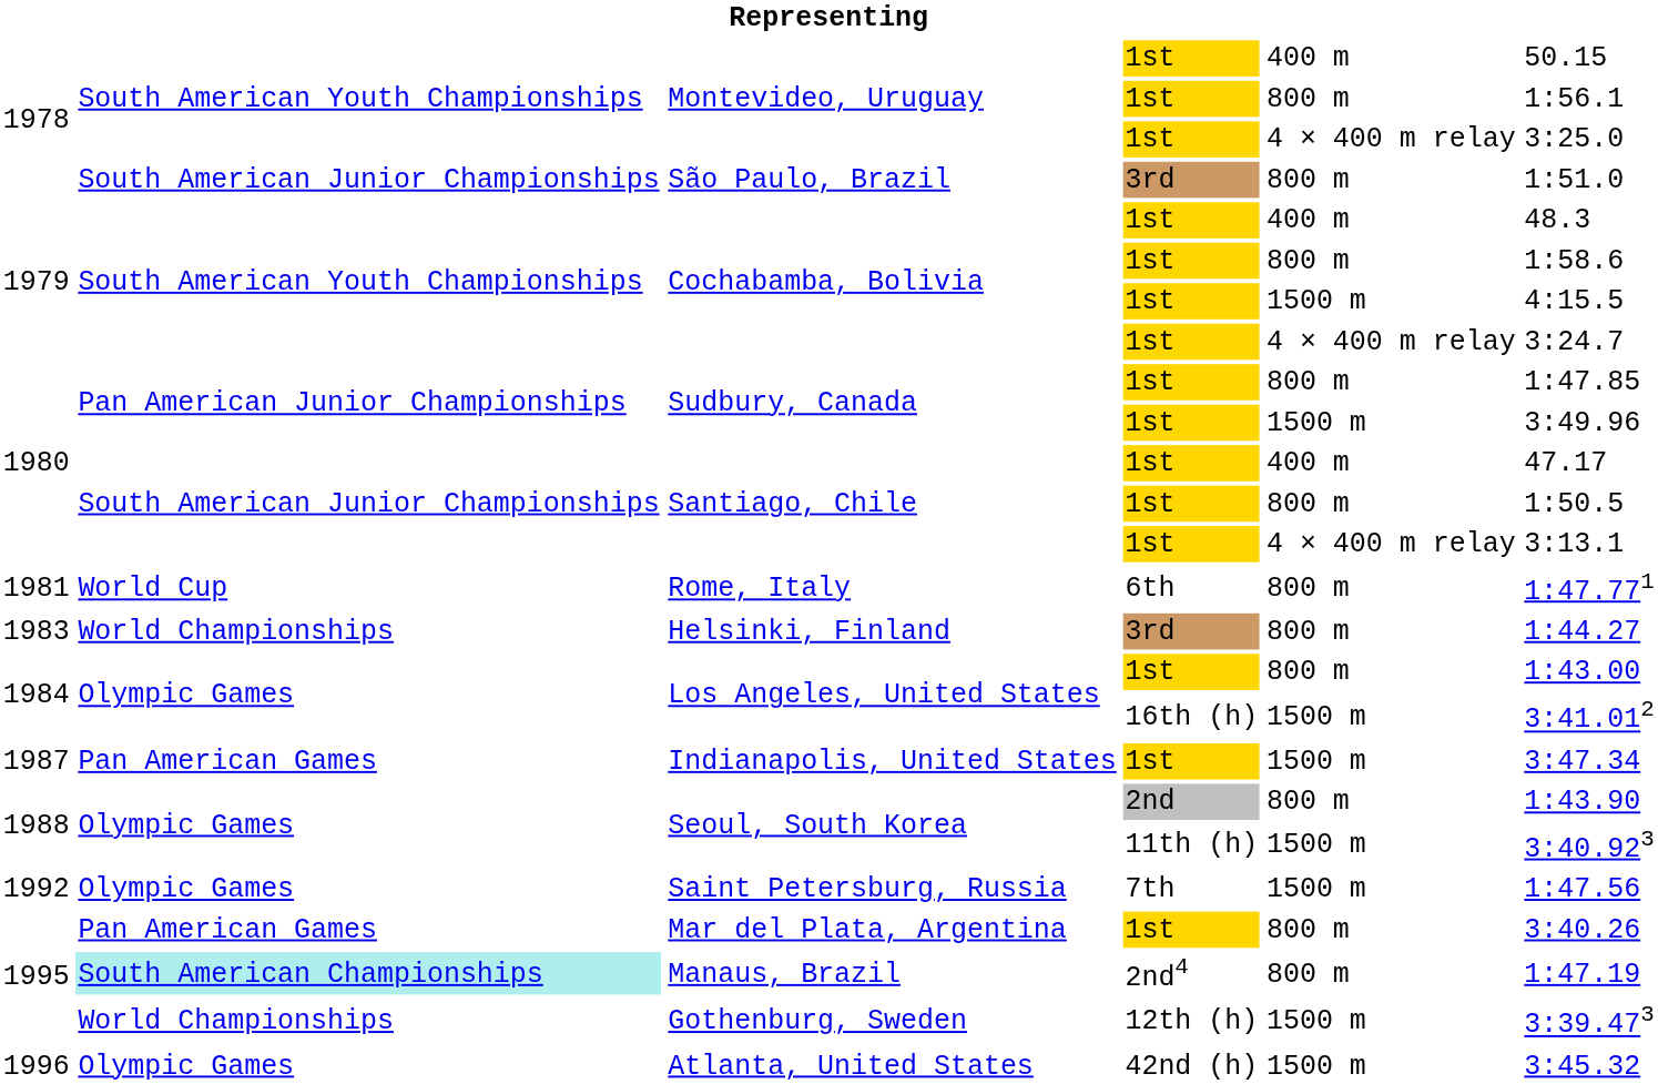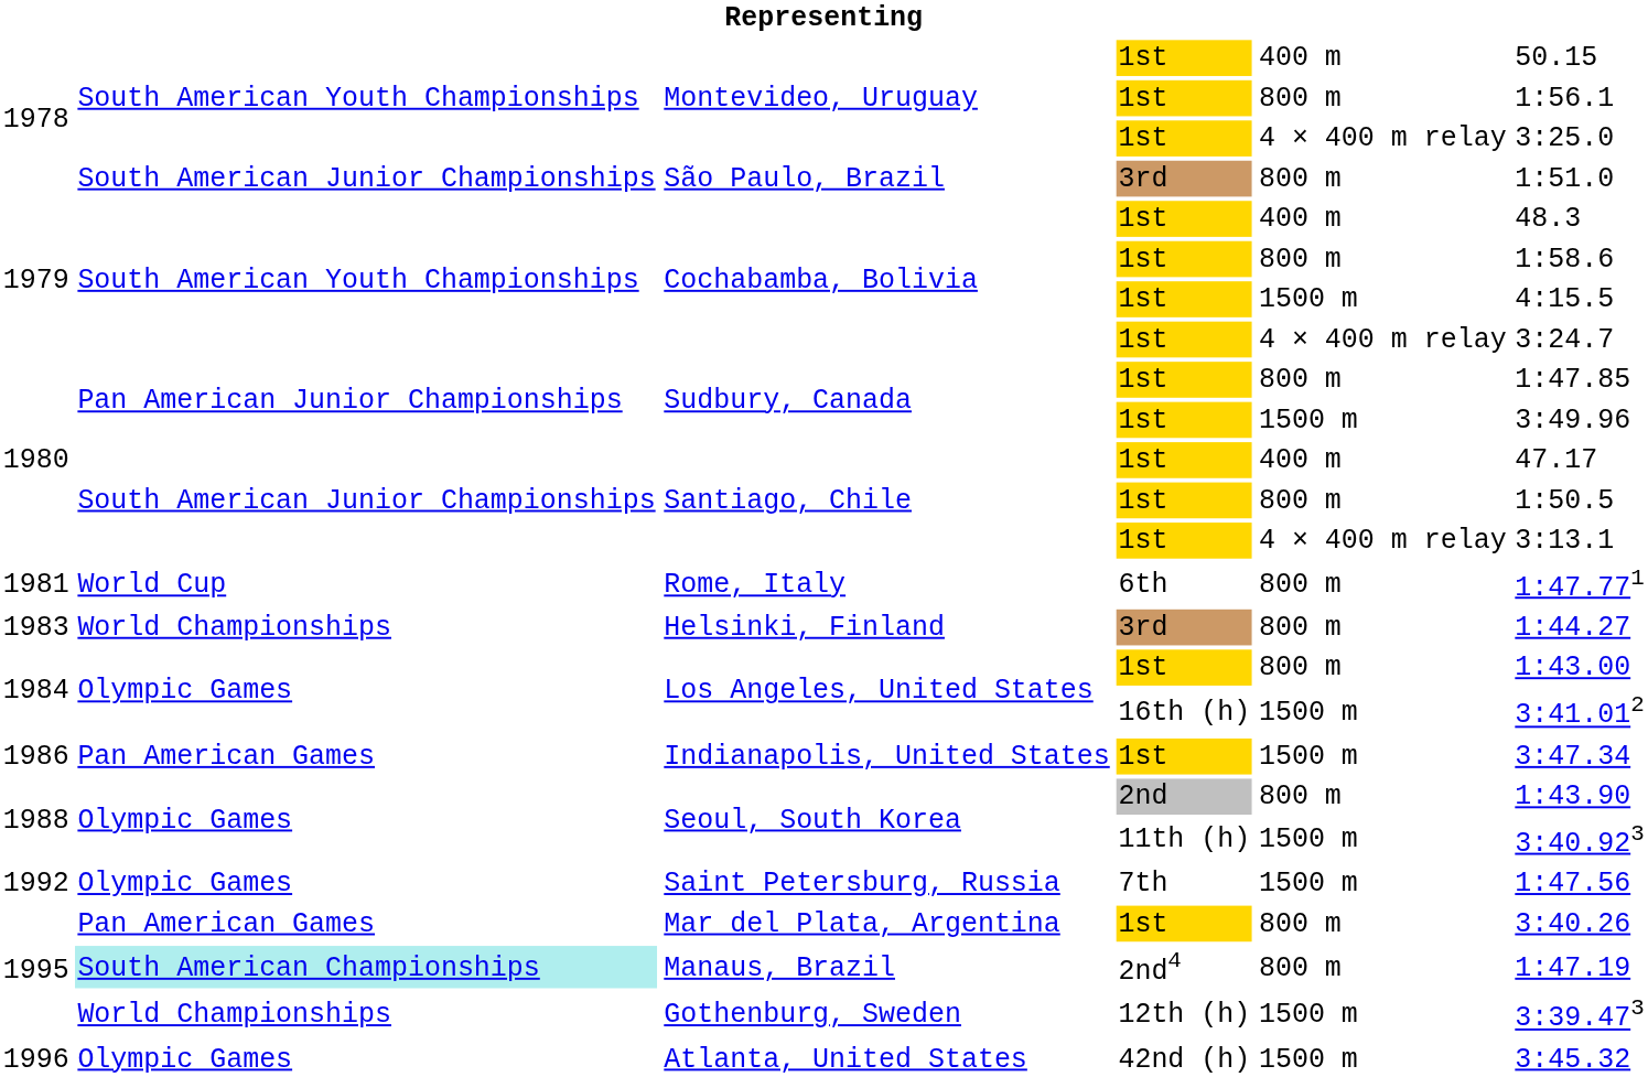 <table>
 <tr>
 <th colspan="6">Representing </th>
 </tr>
 <tr>
 <td rowspan=4>1978</td>
 <td rowspan=3><a href='#'>South American Youth Championships</a></td>
 <td rowspan=3><a href='#'>Montevideo, Uruguay</a></td>
 <td bgcolor=gold>1st</td>
 <td>400 m</td>
 <td>50.15</td>
 </tr>
 <tr>
 <td bgcolor=gold>1st</td>
 <td>800 m</td>
 <td>1:56.1</td>
 </tr>
 <tr>
 <td bgcolor=gold>1st</td>
 <td>4 × 400 m relay</td>
 <td>3:25.0</td>
 </tr>
 <tr>
 <td><a href='#'>South American Junior Championships</a></td>
 <td><a href='#'>São Paulo, Brazil</a></td>
 <td bgcolor=cc9966>3rd</td>
 <td>800 m</td>
 <td>1:51.0</td>
 </tr>
 <tr>
 <td rowspan=4>1979</td>
 <td rowspan=4><a href='#'>South American Youth Championships</a></td>
 <td rowspan=4><a href='#'>Cochabamba, Bolivia</a></td>
 <td bgcolor=gold>1st</td>
 <td>400 m</td>
 <td>48.3</td>
 </tr>
 <tr>
 <td bgcolor=gold>1st</td>
 <td>800 m</td>
 <td>1:58.6</td>
 </tr>
 <tr>
 <td bgcolor=gold>1st</td>
 <td>1500 m</td>
 <td>4:15.5</td>
 </tr>
 <tr>
 <td bgcolor=gold>1st</td>
 <td>4 × 400 m relay</td>
 <td>3:24.7</td>
 </tr>
 <tr>
 <td rowspan=5>1980</td>
 <td rowspan=2><a href='#'>Pan American Junior Championships</a></td>
 <td rowspan=2><a href='#'>Sudbury, Canada</a></td>
 <td bgcolor=gold>1st</td>
 <td>800 m</td>
 <td>1:47.85</td>
 </tr>
 <tr>
 <td bgcolor=gold>1st</td>
 <td>1500 m</td>
 <td>3:49.96</td>
 </tr>
 <tr>
 <td rowspan=3><a href='#'>South American Junior Championships</a></td>
 <td rowspan=3><a href='#'>Santiago, Chile</a></td>
 <td bgcolor=gold>1st</td>
 <td>400 m</td>
 <td>47.17</td>
 </tr>
 <tr>
 <td bgcolor=gold>1st</td>
 <td>800 m</td>
 <td>1:50.5</td>
 </tr>
 <tr>
 <td bgcolor=gold>1st</td>
 <td>4 × 400 m relay</td>
 <td>3:13.1</td>
 </tr>
 <tr>
 <td>1981</td>
 <td><a href='#'>World Cup</a></td>
 <td><a href='#'>Rome, Italy</a></td>
 <td>6th</td>
 <td>800 m</td>
 <td><a href='#'>1:47.77</a><sup>1</sup></td>
 </tr>
 <tr>
 <td>1983</td>
 <td><a href='#'>World Championships</a></td>
 <td><a href='#'>Helsinki, Finland</a></td>
 <td bgcolor=cc9966>3rd</td>
 <td>800 m</td>
 <td><a href='#'>1:44.27</a></td>
 </tr>
 <tr>
 <td rowspan=2>1984</td>
 <td rowspan=2><a href='#'>Olympic Games</a></td>
 <td rowspan=2><a href='#'>Los Angeles, United States</a></td>
 <td bgcolor=gold>1st</td>
 <td>800 m</td>
 <td><a href='#'>1:43.00</a></td>
 </tr>
 <tr>
 <td>16th (h)</td>
 <td>1500 m</td>
 <td><a href='#'>3:41.01</a><sup>2</sup></td>
 </tr>
 <tr>
-<td>1987</td>
+<td>1986</td>
 <td><a href='#'>Pan American Games</a></td>
 <td><a href='#'>Indianapolis, United States</a></td>
 <td bgcolor=gold>1st</td>
 <td>1500 m</td>
 <td><a href='#'>3:47.34</a></td>
 </tr>
 <tr>
 <td rowspan=2>1988</td>
 <td rowspan=2><a href='#'>Olympic Games</a></td>
 <td rowspan=2><a href='#'>Seoul, South Korea</a></td>
 <td bgcolor=silver>2nd</td>
 <td>800 m</td>
 <td><a href='#'>1:43.90</a></td>
 </tr>
 <tr>
 <td>11th (h)</td>
 <td>1500 m</td>
 <td><a href='#'>3:40.92</a><sup>3</sup></td>
 </tr>
 <tr>
 <td>1992</td>
 <td><a href='#'>Olympic Games</a></td>
 <td><a href='#'>Saint Petersburg, Russia</a></td>
 <td>7th</td>
 <td>1500 m</td>
 <td><a href='#'>1:47.56</a></td>
 </tr>
 <tr>
 <td rowspan=3>1995</td>
 <td><a href='#'>Pan American Games</a></td>
 <td><a href='#'>Mar del Plata, Argentina</a></td>
 <td bgcolor=gold>1st</td>
 <td>800 m</td>
 <td><a href='#'>3:40.26</a></td>
 </tr>
 <tr>
 <td style="background: paleturquoise;"><a href='#'>South American Championships</a></td>
 <td><a href='#'>Manaus, Brazil</a></td>
 <td>2nd<sup>4</sup></td>
 <td>800 m</td>
 <td><a href='#'>1:47.19</a></td>
 </tr>
 <tr>
 <td><a href='#'>World Championships</a></td>
 <td><a href='#'>Gothenburg, Sweden</a></td>
 <td>12th (h)</td>
 <td>1500 m</td>
 <td><a href='#'>3:39.47</a><sup>3</sup></td>
 </tr>
 <tr>
 <td>1996</td>
 <td><a href='#'>Olympic Games</a></td>
 <td><a href='#'>Atlanta, United States</a></td>
 <td>42nd (h)</td>
 <td>1500 m</td>
 <td><a href='#'>3:45.32</a></td>
 </tr>
 </table>
